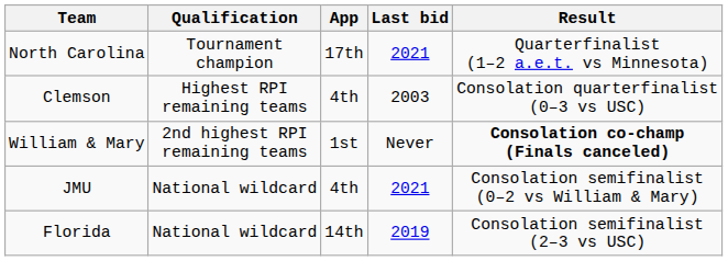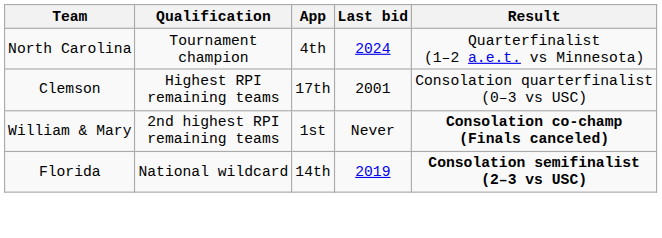 <table class="wikitable sortable" style="text-align:center">
 <tr>
 <th>Team</th>
 <th>Qualification</th>
 <th>App</th>
 <th>Last bid</th>
 <th>Result</th>
 </tr>
 <tr>
 <td>North Carolina</td>
 <td>Tournament<br>champion</td>
-<td>17th</td>
-<td><a href='#'>2021</a></td>
+<td>4th</td>
+<td><a href='#'>2024</a></td>
 <td>Quarterfinalist<br>(1–2 <a href='#'>a.e.t.</a> vs Minnesota)</td>
 </tr>
 <tr>
 <td>Clemson</td>
 <td>Highest RPI<br>remaining teams</td>
-<td>4th</td>
-<td>2003</td>
+<td>17th</td>
+<td>2001</td>
 <td>Consolation quarterfinalist<br>(0–3 vs USC)</td>
 </tr>
 <tr>
 <td>William & Mary</td>
 <td>2nd highest RPI<br>remaining teams</td>
 <td>1st</td>
 <td>Never</td>
 <td><strong>Consolation co-champ<br>(Finals canceled)</strong></td>
 </tr>
 <tr>
-<td>JMU</td>
-<td>National wildcard</td>
-<td>4th</td>
-<td><a href='#'>2021</a></td>
-<td>Consolation semifinalist<br>(0–2 vs William & Mary)</td>
-</tr>
-<tr>
 <td>Florida</td>
 <td>National wildcard</td>
 <td>14th</td>
 <td><a href='#'>2019</a></td>
-<td>Consolation semifinalist<br>(2–3 vs USC)</td>
+<td><strong>Consolation semifinalist<br>(2–3 vs USC)</strong></td>
 </tr>
 </table>
